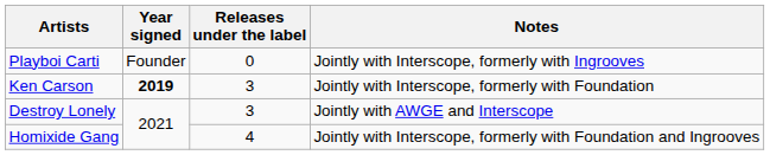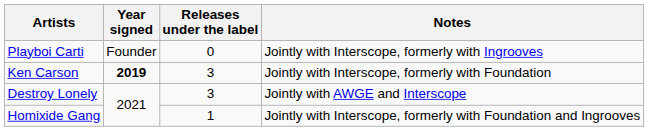 <table class="wikitable sortable">
 <tr>
 <th>Artists</th>
 <th>Year<br>signed</th>
 <th>Releases<br>under the label</th>
 <th class="unsortable">Notes</th>
 </tr>
 <tr>
 <td><a href='#'>Playboi Carti</a></td>
 <td style="text-align:center;">Founder</td>
 <td style="text-align:center;">0</td>
 <td>Jointly with Interscope, formerly with <a href='#'>Ingrooves</a></td>
 </tr>
 <tr>
 <td><a href='#'>Ken Carson</a></td>
 <td style="text-align:center;"><strong>2019</strong></td>
 <td style="text-align:center;">3</td>
 <td>Jointly with Interscope, formerly with Foundation</td>
 </tr>
 <tr>
 <td><a href='#'>Destroy Lonely</a></td>
 <td rowspan="2" style="text-align:center;">2021</td>
 <td style="text-align:center;">3</td>
 <td>Jointly with <a href='#'>AWGE</a> and <a href='#'>Interscope</a></td>
 </tr>
 <tr>
 <td><a href='#'>Homixide Gang</a></td>
-<td style="text-align:center;">4</td>
+<td style="text-align:center;">1</td>
 <td>Jointly with Interscope, formerly with Foundation and Ingrooves</td>
 </tr>
 </table>
